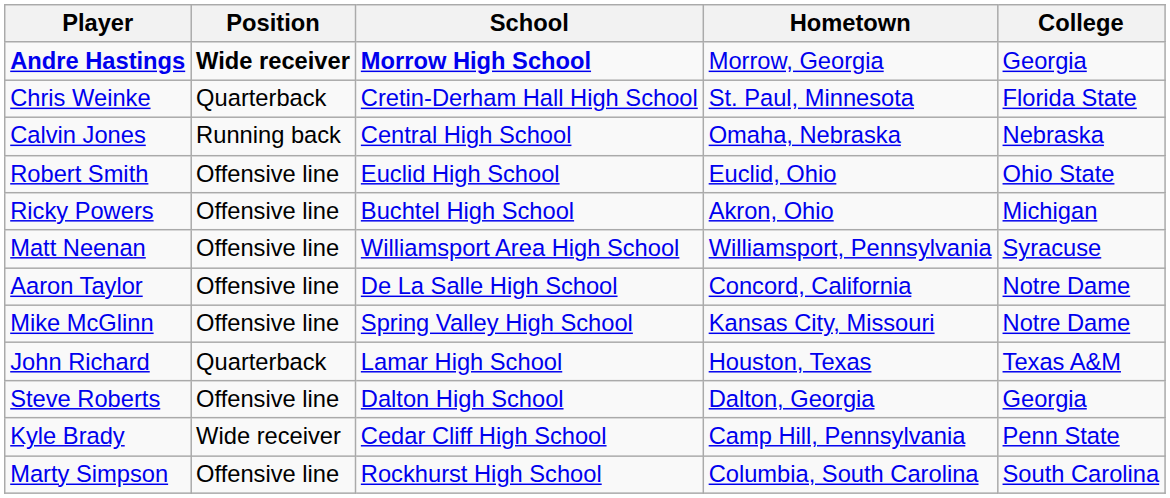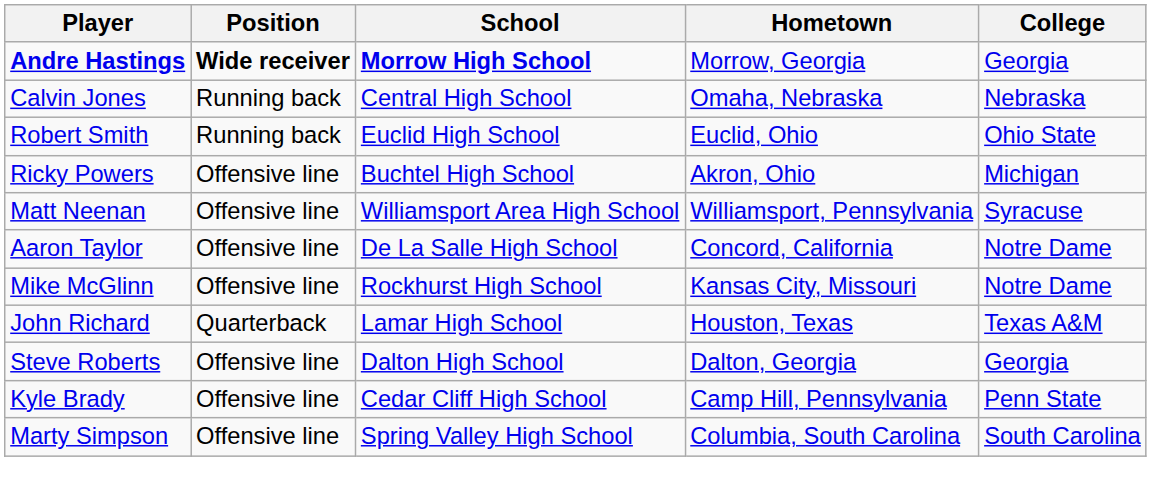 <table class="wikitable">
 <tr>
 <th>Player</th>
 <th>Position</th>
 <th>School</th>
 <th>Hometown</th>
 <th>College</th>
 </tr>
 <tr>
 <td><strong><a href='#'>Andre Hastings</a></strong></td>
 <td><strong>Wide receiver</strong></td>
 <td><strong><a href='#'>Morrow High School</a></strong></td>
 <td><a href='#'>Morrow, Georgia</a></td>
 <td><a href='#'>Georgia</a></td>
 </tr>
 <tr>
-<td><a href='#'>Chris Weinke</a></td>
-<td>Quarterback</td>
-<td><a href='#'>Cretin-Derham Hall High School</a></td>
-<td><a href='#'>St. Paul, Minnesota</a></td>
-<td><a href='#'>Florida State</a></td>
-</tr>
-<tr>
 <td><a href='#'>Calvin Jones</a></td>
 <td>Running back</td>
 <td><a href='#'>Central High School</a></td>
 <td><a href='#'>Omaha, Nebraska</a></td>
 <td><a href='#'>Nebraska</a></td>
 </tr>
 <tr>
 <td><a href='#'>Robert Smith</a></td>
-<td>Offensive line</td>
+<td>Running back</td>
 <td><a href='#'>Euclid High School</a></td>
 <td><a href='#'>Euclid, Ohio</a></td>
 <td><a href='#'>Ohio State</a></td>
 </tr>
 <tr>
 <td><a href='#'>Ricky Powers</a></td>
 <td>Offensive line</td>
 <td><a href='#'>Buchtel High School</a></td>
 <td><a href='#'>Akron, Ohio</a></td>
 <td><a href='#'>Michigan</a></td>
 </tr>
 <tr>
 <td><a href='#'>Matt Neenan</a></td>
 <td>Offensive line</td>
 <td><a href='#'>Williamsport Area High School</a></td>
 <td><a href='#'>Williamsport, Pennsylvania</a></td>
 <td><a href='#'>Syracuse</a></td>
 </tr>
 <tr>
 <td><a href='#'>Aaron Taylor</a></td>
 <td>Offensive line</td>
 <td><a href='#'>De La Salle High School</a></td>
 <td><a href='#'>Concord, California</a></td>
 <td><a href='#'>Notre Dame</a></td>
 </tr>
 <tr>
 <td><a href='#'>Mike McGlinn</a></td>
 <td>Offensive line</td>
-<td><a href='#'>Spring Valley High School</a></td>
+<td><a href='#'>Rockhurst High School</a></td>
 <td><a href='#'>Kansas City, Missouri</a></td>
 <td><a href='#'>Notre Dame</a></td>
 </tr>
 <tr>
 <td><a href='#'>John Richard</a></td>
 <td>Quarterback</td>
 <td><a href='#'>Lamar High School</a></td>
 <td><a href='#'>Houston, Texas</a></td>
 <td><a href='#'>Texas A&M</a></td>
 </tr>
 <tr>
 <td><a href='#'>Steve Roberts</a></td>
 <td>Offensive line</td>
 <td><a href='#'>Dalton High School</a></td>
 <td><a href='#'>Dalton, Georgia</a></td>
 <td><a href='#'>Georgia</a></td>
 </tr>
 <tr>
 <td><a href='#'>Kyle Brady</a></td>
-<td>Wide receiver</td>
+<td>Offensive line</td>
 <td><a href='#'>Cedar Cliff High School</a></td>
 <td><a href='#'>Camp Hill, Pennsylvania</a></td>
 <td><a href='#'>Penn State</a></td>
 </tr>
 <tr>
 <td><a href='#'>Marty Simpson</a></td>
 <td>Offensive line</td>
-<td><a href='#'>Rockhurst High School</a></td>
+<td><a href='#'>Spring Valley High School</a></td>
 <td><a href='#'>Columbia, South Carolina</a></td>
 <td><a href='#'>South Carolina</a></td>
 </tr>
 </table>
